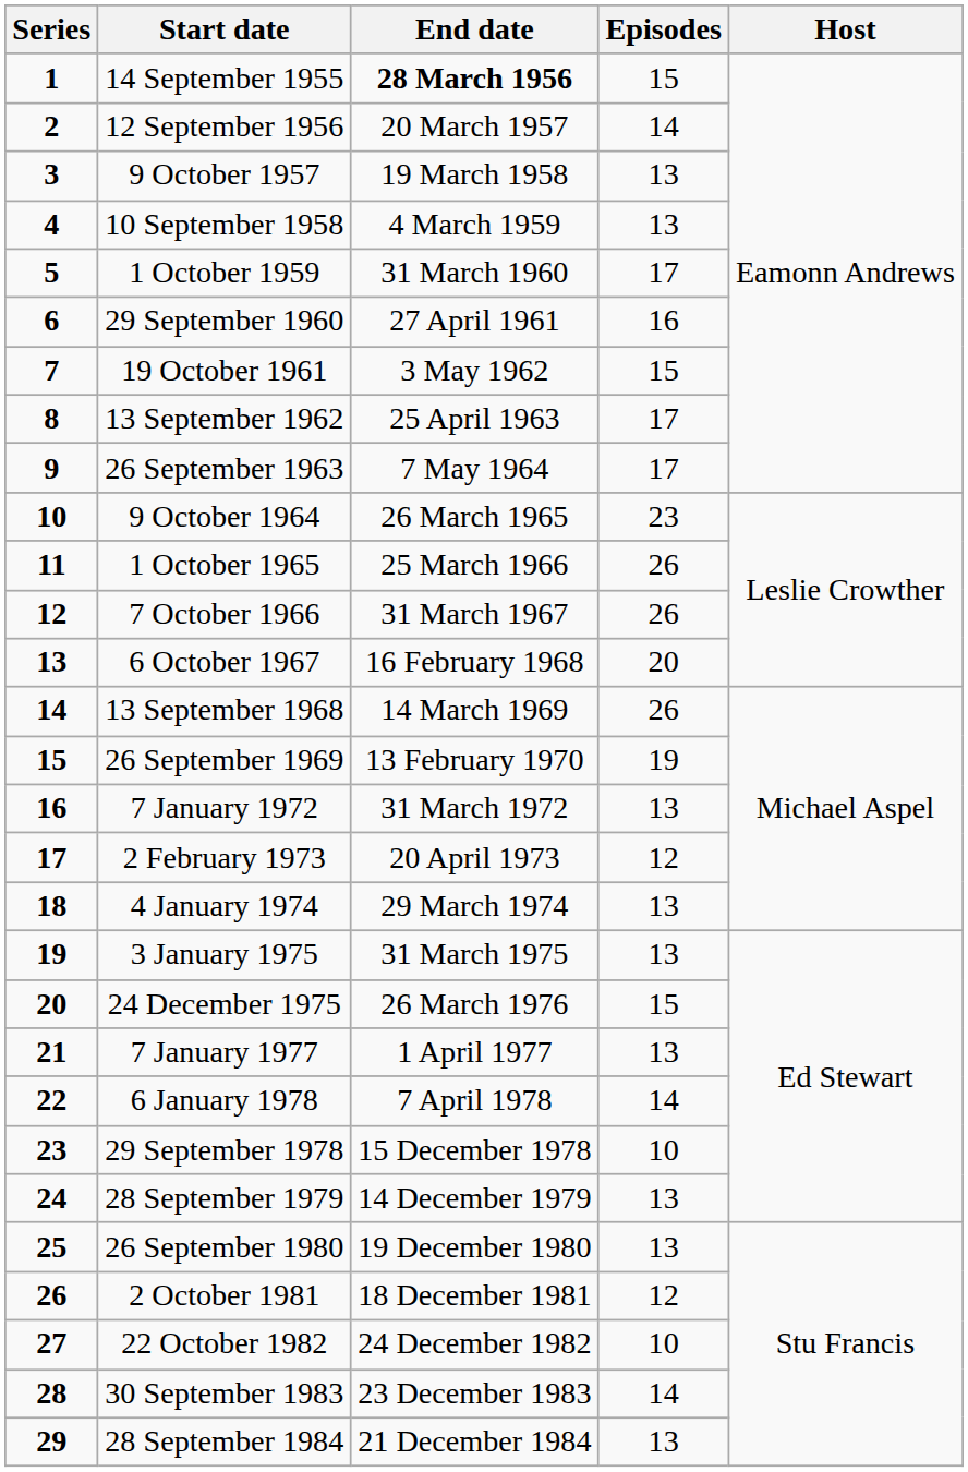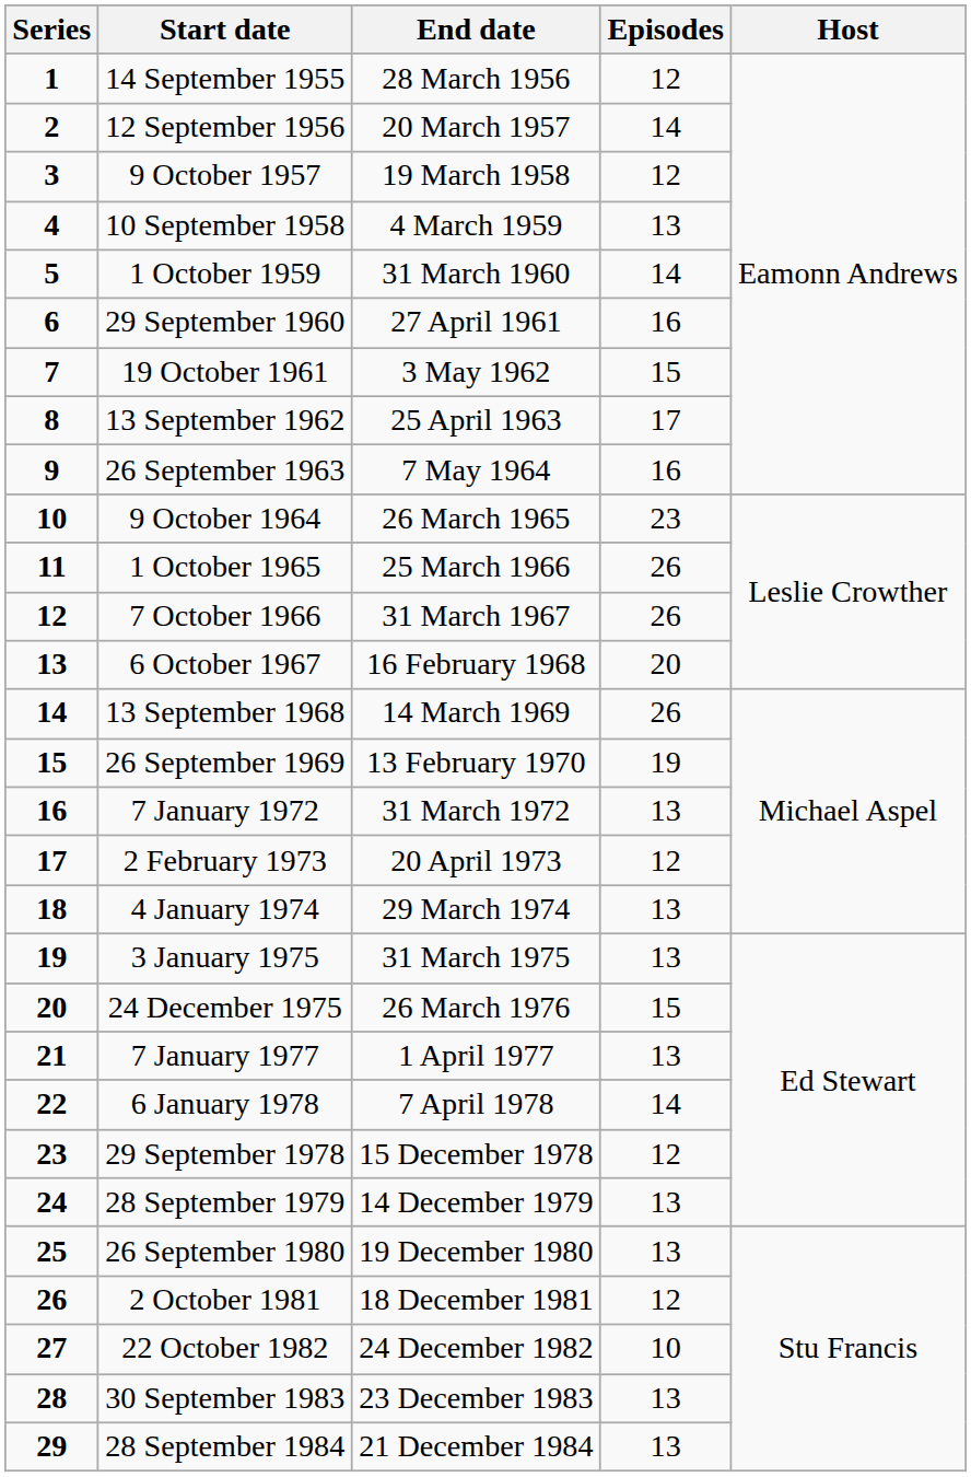 <table class="wikitable" style="text-align:center;">
 <tr>
 <th>Series</th>
 <th>Start date</th>
 <th>End date</th>
 <th>Episodes</th>
 <th>Host</th>
 </tr>
 <tr>
 <td><strong>1</strong></td>
 <td>14 September 1955</td>
-<td><strong>28 March 1956</strong></td>
-<td>15</td>
+<td>28 March 1956</td>
+<td>12</td>
 <td rowspan="9">Eamonn Andrews</td>
 </tr>
 <tr>
 <td><strong>2</strong></td>
 <td>12 September 1956</td>
 <td>20 March 1957</td>
 <td>14</td>
 </tr>
 <tr>
 <td><strong>3</strong></td>
 <td>9 October 1957</td>
 <td>19 March 1958</td>
-<td>13</td>
+<td>12</td>
 </tr>
 <tr>
 <td><strong>4</strong></td>
 <td>10 September 1958</td>
 <td>4 March 1959</td>
 <td>13</td>
 </tr>
 <tr>
 <td><strong>5</strong></td>
 <td>1 October 1959</td>
 <td>31 March 1960</td>
-<td>17</td>
+<td>14</td>
 </tr>
 <tr>
 <td><strong>6</strong></td>
 <td>29 September 1960</td>
 <td>27 April 1961</td>
 <td>16</td>
 </tr>
 <tr>
 <td><strong>7</strong></td>
 <td>19 October 1961</td>
 <td>3 May 1962</td>
 <td>15</td>
 </tr>
 <tr>
 <td><strong>8</strong></td>
 <td>13 September 1962</td>
 <td>25 April 1963</td>
 <td>17</td>
 </tr>
 <tr>
 <td><strong>9</strong></td>
 <td>26 September 1963</td>
 <td>7 May 1964</td>
-<td>17</td>
+<td>16</td>
 </tr>
 <tr>
 <td><strong>10</strong></td>
 <td>9 October 1964</td>
 <td>26 March 1965</td>
 <td>23</td>
 <td rowspan="4">Leslie Crowther</td>
 </tr>
 <tr>
 <td><strong>11</strong></td>
 <td>1 October 1965</td>
 <td>25 March 1966</td>
 <td>26</td>
 </tr>
 <tr>
 <td><strong>12</strong></td>
 <td>7 October 1966</td>
 <td>31 March 1967</td>
 <td>26</td>
 </tr>
 <tr>
 <td><strong>13</strong></td>
 <td>6 October 1967</td>
 <td>16 February 1968</td>
 <td>20</td>
 </tr>
 <tr>
 <td><strong>14</strong></td>
 <td>13 September 1968</td>
 <td>14 March 1969</td>
 <td>26</td>
 <td rowspan="5">Michael Aspel</td>
 </tr>
 <tr>
 <td><strong>15</strong></td>
 <td>26 September 1969</td>
 <td>13 February 1970</td>
 <td>19</td>
 </tr>
 <tr>
 <td><strong>16</strong></td>
 <td>7 January 1972</td>
 <td>31 March 1972</td>
 <td>13</td>
 </tr>
 <tr>
 <td><strong>17</strong></td>
 <td>2 February 1973</td>
 <td>20 April 1973</td>
 <td>12</td>
 </tr>
 <tr>
 <td><strong>18</strong></td>
 <td>4 January 1974</td>
 <td>29 March 1974</td>
 <td>13</td>
 </tr>
 <tr>
 <td><strong>19</strong></td>
 <td>3 January 1975</td>
 <td>31 March 1975</td>
 <td>13</td>
 <td rowspan="6">Ed Stewart</td>
 </tr>
 <tr>
 <td><strong>20</strong></td>
 <td>24 December 1975</td>
 <td>26 March 1976</td>
 <td>15</td>
 </tr>
 <tr>
 <td><strong>21</strong></td>
 <td>7 January 1977</td>
 <td>1 April 1977</td>
 <td>13</td>
 </tr>
 <tr>
 <td><strong>22</strong></td>
 <td>6 January 1978</td>
 <td>7 April 1978</td>
 <td>14</td>
 </tr>
 <tr>
 <td><strong>23</strong></td>
 <td>29 September 1978</td>
 <td>15 December 1978</td>
-<td>10</td>
+<td>12</td>
 </tr>
 <tr>
 <td><strong>24</strong></td>
 <td>28 September 1979</td>
 <td>14 December 1979</td>
 <td>13</td>
 </tr>
 <tr>
 <td><strong>25</strong></td>
 <td>26 September 1980</td>
 <td>19 December 1980</td>
 <td>13</td>
 <td rowspan="5">Stu Francis</td>
 </tr>
 <tr>
 <td><strong>26</strong></td>
 <td>2 October 1981</td>
 <td>18 December 1981</td>
 <td>12</td>
 </tr>
 <tr>
 <td><strong>27</strong></td>
 <td>22 October 1982</td>
 <td>24 December 1982</td>
 <td>10</td>
 </tr>
 <tr>
 <td><strong>28</strong></td>
 <td>30 September 1983</td>
 <td>23 December 1983</td>
-<td>14</td>
+<td>13</td>
 </tr>
 <tr>
 <td><strong>29</strong></td>
 <td>28 September 1984</td>
 <td>21 December 1984</td>
 <td>13</td>
 </tr>
 </table>
